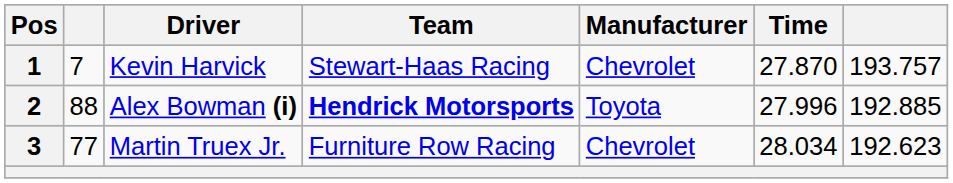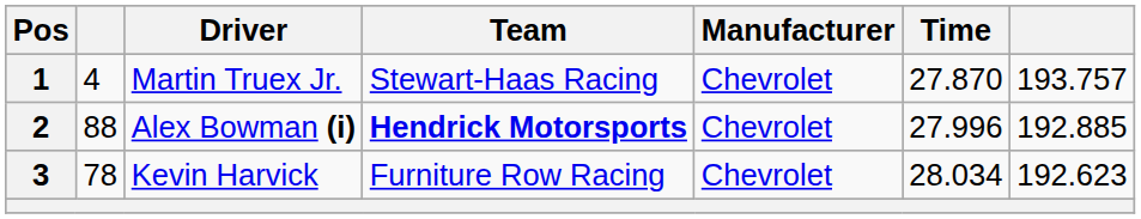 <table class="wikitable" style="font-size:95%">
 <tr>
 <th>Pos</th>
 <th></th>
 <th>Driver</th>
 <th>Team</th>
 <th>Manufacturer</th>
 <th>Time</th>
 <th></th>
 </tr>
 <tr>
 <th>1</th>
-<td>7</td>
-<td><a href='#'>Kevin Harvick</a></td>
+<td>4</td>
+<td><a href='#'>Martin Truex Jr.</a></td>
 <td><a href='#'>Stewart-Haas Racing</a></td>
 <td><a href='#'>Chevrolet</a></td>
 <td>27.870</td>
 <td>193.757</td>
 </tr>
 <tr>
 <th>2</th>
 <td>88</td>
 <td><a href='#'>Alex Bowman</a> <strong>(i)</strong></td>
 <td><strong><a href='#'>Hendrick Motorsports</a></strong></td>
-<td><a href='#'>Toyota</a></td>
+<td><a href='#'>Chevrolet</a></td>
 <td>27.996</td>
 <td>192.885</td>
 </tr>
 <tr>
 <th>3</th>
-<td>77</td>
-<td><a href='#'>Martin Truex Jr.</a></td>
+<td>78</td>
+<td><a href='#'>Kevin Harvick</a></td>
 <td><a href='#'>Furniture Row Racing</a></td>
 <td><a href='#'>Chevrolet</a></td>
 <td>28.034</td>
 <td>192.623</td>
 </tr>
 <tr>
 <th colspan="7"></th>
 </tr>
 </table>
